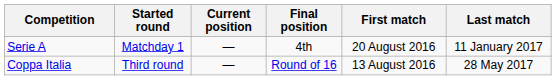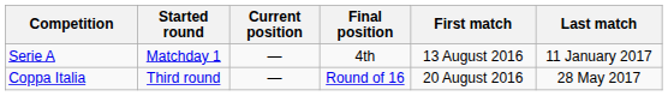 <table class="wikitable" style="text-align:center; width:730px;">
 <tr>
 <th style="text-align:center; width:150px;">Competition</th>
 <th style="text-align:center; width:100px;">Started round</th>
 <th style="text-align:center; width:100px;">Current <br> position</th>
 <th style="text-align:center; width:100px;">Final <br> position</th>
 <th style="text-align:center; width:150px;">First match</th>
 <th style="text-align:center; width:150px;">Last match</th>
 </tr>
 <tr>
 <td style="text-align:left;"><a href='#'>Serie A</a></td>
 <td><a href='#'>Matchday 1</a></td>
 <td>—</td>
 <td>4th</td>
-<td>20 August 2016</td>
+<td>13 August 2016</td>
 <td>11 January 2017</td>
 </tr>
 <tr>
 <td style="text-align:left;"><a href='#'>Coppa Italia</a></td>
 <td><a href='#'>Third round</a></td>
 <td>—</td>
 <td><a href='#'>Round of 16</a></td>
-<td>13 August 2016</td>
+<td>20 August 2016</td>
 <td>28 May 2017</td>
 </tr>
 </table>
